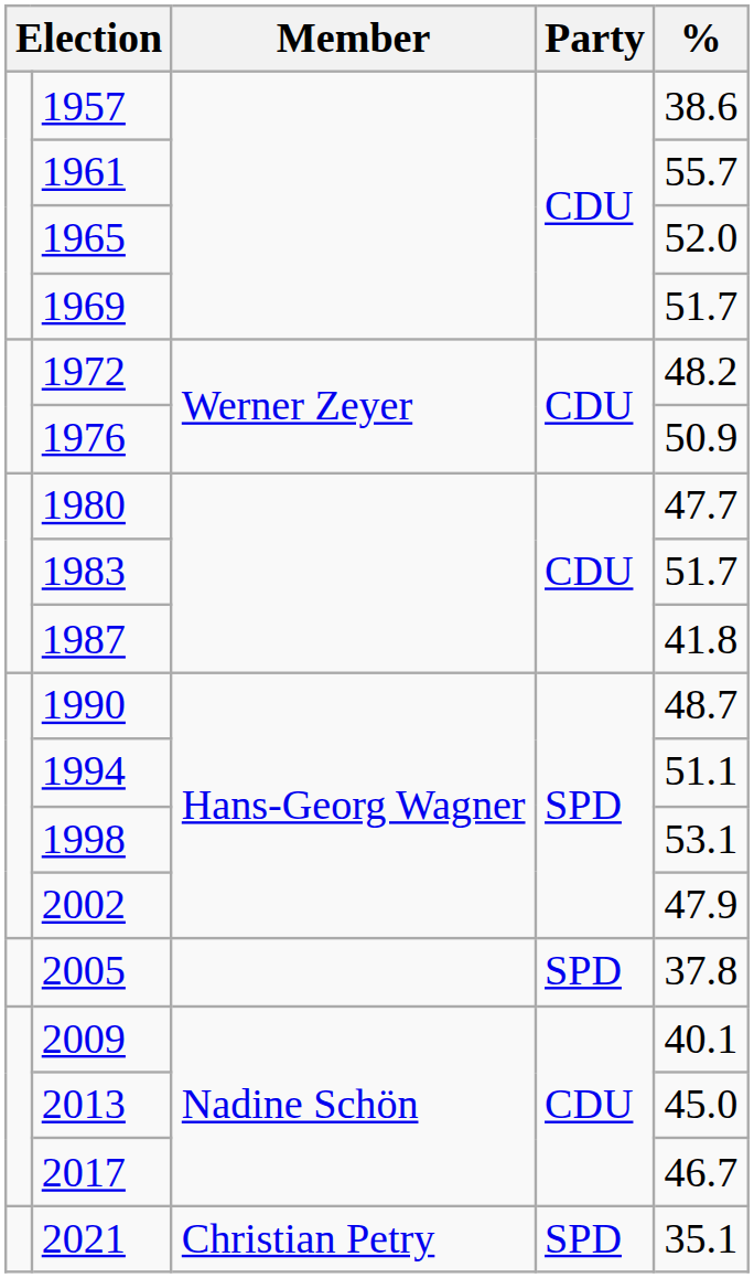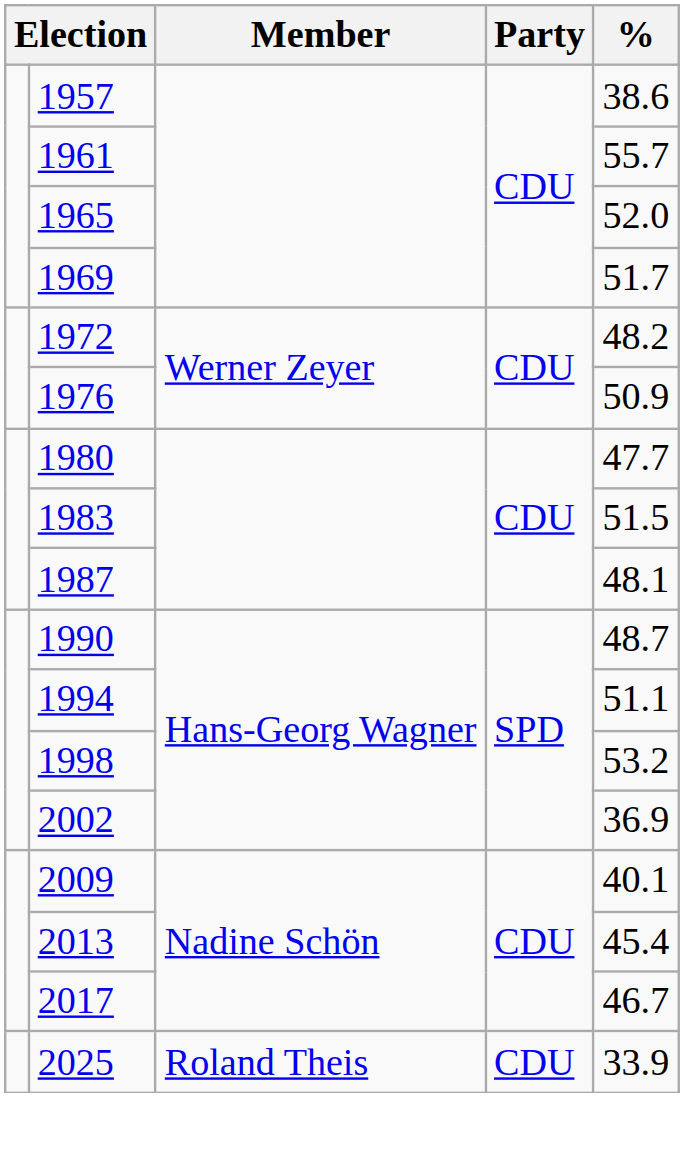 <table class=wikitable>
 <tr>
 <th colspan=2>Election</th>
 <th>Member</th>
 <th>Party</th>
 <th>%</th>
 </tr>
 <tr>
 <td rowspan=4 bgcolor=></td>
 <td><a href='#'>1957</a></td>
 <td rowspan=4></td>
 <td rowspan=4><a href='#'>CDU</a></td>
 <td align=right>38.6</td>
 </tr>
 <tr>
 <td><a href='#'>1961</a></td>
 <td align=right>55.7</td>
 </tr>
 <tr>
 <td><a href='#'>1965</a></td>
 <td align=right>52.0</td>
 </tr>
 <tr>
 <td><a href='#'>1969</a></td>
 <td align=right>51.7</td>
 </tr>
 <tr>
 <td rowspan=2 bgcolor=></td>
 <td><a href='#'>1972</a></td>
 <td rowspan=2><a href='#'>Werner Zeyer</a></td>
 <td rowspan=2><a href='#'>CDU</a></td>
 <td align=right>48.2</td>
 </tr>
 <tr>
 <td><a href='#'>1976</a></td>
 <td align=right>50.9</td>
 </tr>
 <tr>
 <td rowspan=3 bgcolor=></td>
 <td><a href='#'>1980</a></td>
 <td rowspan=3></td>
 <td rowspan=3><a href='#'>CDU</a></td>
 <td align=right>47.7</td>
 </tr>
 <tr>
 <td><a href='#'>1983</a></td>
-<td align=right>51.7</td>
+<td align=right>51.5</td>
 </tr>
 <tr>
 <td><a href='#'>1987</a></td>
-<td align=right>41.8</td>
+<td align=right>48.1</td>
 </tr>
 <tr>
 <td rowspan=4 bgcolor=></td>
 <td><a href='#'>1990</a></td>
 <td rowspan=4><a href='#'>Hans-Georg Wagner</a></td>
 <td rowspan=4><a href='#'>SPD</a></td>
 <td align=right>48.7</td>
 </tr>
 <tr>
 <td><a href='#'>1994</a></td>
 <td align=right>51.1</td>
 </tr>
 <tr>
 <td><a href='#'>1998</a></td>
-<td align=right>53.1</td>
+<td align=right>53.2</td>
 </tr>
 <tr>
 <td><a href='#'>2002</a></td>
-<td align=right>47.9</td>
-</tr>
-<tr>
-<td bgcolor=></td>
-<td><a href='#'>2005</a></td>
-<td></td>
-<td><a href='#'>SPD</a></td>
-<td align=right>37.8</td>
+<td align=right>36.9</td>
 </tr>
 <tr>
 <td rowspan=3 bgcolor=></td>
 <td><a href='#'>2009</a></td>
 <td rowspan=3><a href='#'>Nadine Schön</a></td>
 <td rowspan=3><a href='#'>CDU</a></td>
 <td align=right>40.1</td>
 </tr>
 <tr>
 <td><a href='#'>2013</a></td>
-<td align=right>45.0</td>
+<td align=right>45.4</td>
 </tr>
 <tr>
 <td><a href='#'>2017</a></td>
 <td align=right>46.7</td>
 </tr>
 <tr>
 <td bgcolor=></td>
-<td><a href='#'>2021</a></td>
-<td><a href='#'>Christian Petry</a></td>
-<td><a href='#'>SPD</a></td>
-<td align=right>35.1</td>
+<td><a href='#'>2025</a></td>
+<td><a href='#'>Roland Theis</a></td>
+<td><a href='#'>CDU</a></td>
+<td align=right>33.9</td>
 </tr>
 </table>
